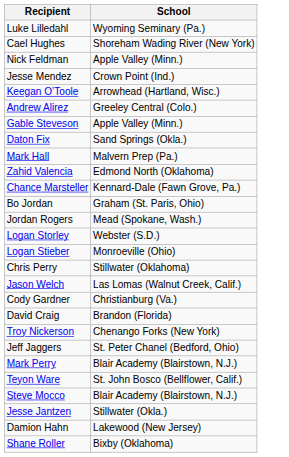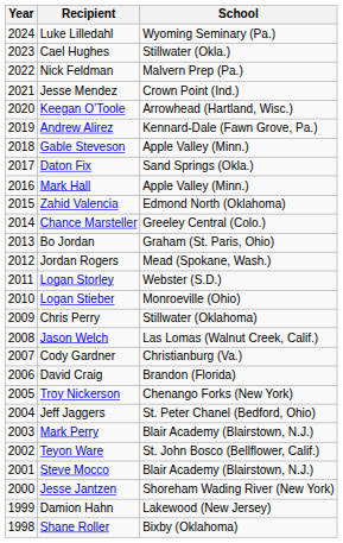 <table class="wikitable">
 <tr>
+<th>Year</th>
 <th>Recipient</th>
 <th>School</th>
 </tr>
 <tr>
+<td>2024</td>
 <td>Luke Lilledahl</td>
 <td>Wyoming Seminary (Pa.)</td>
 </tr>
 <tr>
+<td>2023</td>
 <td>Cael Hughes</td>
-<td>Shoreham Wading River (New York)</td>
+<td>Stillwater (Okla.)</td>
 </tr>
 <tr>
+<td>2022</td>
 <td>Nick Feldman</td>
-<td>Apple Valley (Minn.)</td>
+<td>Malvern Prep (Pa.)</td>
 </tr>
 <tr>
+<td>2021</td>
 <td>Jesse Mendez</td>
 <td>Crown Point (Ind.)</td>
 </tr>
 <tr>
+<td>2020</td>
 <td><a href='#'>Keegan O’Toole</a></td>
 <td>Arrowhead (Hartland, Wisc.)</td>
 </tr>
 <tr>
+<td>2019</td>
 <td><a href='#'>Andrew Alirez</a></td>
-<td>Greeley Central (Colo.)</td>
+<td>Kennard-Dale (Fawn Grove, Pa.)</td>
 </tr>
 <tr>
+<td>2018</td>
 <td><a href='#'>Gable Steveson</a></td>
 <td>Apple Valley (Minn.)</td>
 </tr>
 <tr>
+<td>2017</td>
 <td><a href='#'>Daton Fix</a></td>
 <td>Sand Springs (Okla.)</td>
 </tr>
 <tr>
+<td>2016</td>
 <td><a href='#'>Mark Hall</a></td>
-<td>Malvern Prep (Pa.)</td>
+<td>Apple Valley (Minn.)</td>
 </tr>
 <tr>
+<td>2015</td>
 <td><a href='#'>Zahid Valencia</a></td>
 <td>Edmond North (Oklahoma)</td>
 </tr>
 <tr>
+<td>2014</td>
 <td><a href='#'>Chance Marsteller</a></td>
-<td>Kennard-Dale (Fawn Grove, Pa.)</td>
+<td>Greeley Central (Colo.)</td>
 </tr>
 <tr>
+<td>2013</td>
 <td>Bo Jordan</td>
 <td>Graham (St. Paris, Ohio)</td>
 </tr>
 <tr>
+<td>2012</td>
 <td>Jordan Rogers</td>
 <td>Mead (Spokane, Wash.)</td>
 </tr>
 <tr>
+<td>2011</td>
 <td><a href='#'>Logan Storley</a></td>
 <td>Webster (S.D.)</td>
 </tr>
 <tr>
+<td>2010</td>
 <td><a href='#'>Logan Stieber</a></td>
 <td>Monroeville (Ohio)</td>
 </tr>
 <tr>
+<td>2009</td>
 <td>Chris Perry</td>
 <td>Stillwater (Oklahoma)</td>
 </tr>
 <tr>
+<td>2008</td>
 <td><a href='#'>Jason Welch</a></td>
 <td>Las Lomas (Walnut Creek, Calif.)</td>
 </tr>
 <tr>
+<td>2007</td>
 <td>Cody Gardner</td>
 <td>Christianburg (Va.)</td>
 </tr>
 <tr>
+<td>2006</td>
 <td>David Craig</td>
 <td>Brandon (Florida)</td>
 </tr>
 <tr>
+<td>2005</td>
 <td><a href='#'>Troy Nickerson</a></td>
 <td>Chenango Forks (New York)</td>
 </tr>
 <tr>
+<td>2004</td>
 <td>Jeff Jaggers</td>
 <td>St. Peter Chanel (Bedford, Ohio)</td>
 </tr>
 <tr>
+<td>2003</td>
 <td><a href='#'>Mark Perry</a></td>
 <td>Blair Academy (Blairstown, N.J.)</td>
 </tr>
 <tr>
+<td>2002</td>
 <td><a href='#'>Teyon Ware</a></td>
 <td>St. John Bosco (Bellflower, Calif.)</td>
 </tr>
 <tr>
+<td>2001</td>
 <td><a href='#'>Steve Mocco</a></td>
 <td>Blair Academy (Blairstown, N.J.)</td>
 </tr>
 <tr>
+<td>2000</td>
 <td><a href='#'>Jesse Jantzen</a></td>
-<td>Stillwater (Okla.)</td>
+<td>Shoreham Wading River (New York)</td>
 </tr>
 <tr>
+<td>1999</td>
 <td>Damion Hahn</td>
 <td>Lakewood (New Jersey)</td>
 </tr>
 <tr>
+<td>1998</td>
 <td><a href='#'>Shane Roller</a></td>
 <td>Bixby (Oklahoma)</td>
 </tr>
 </table>
